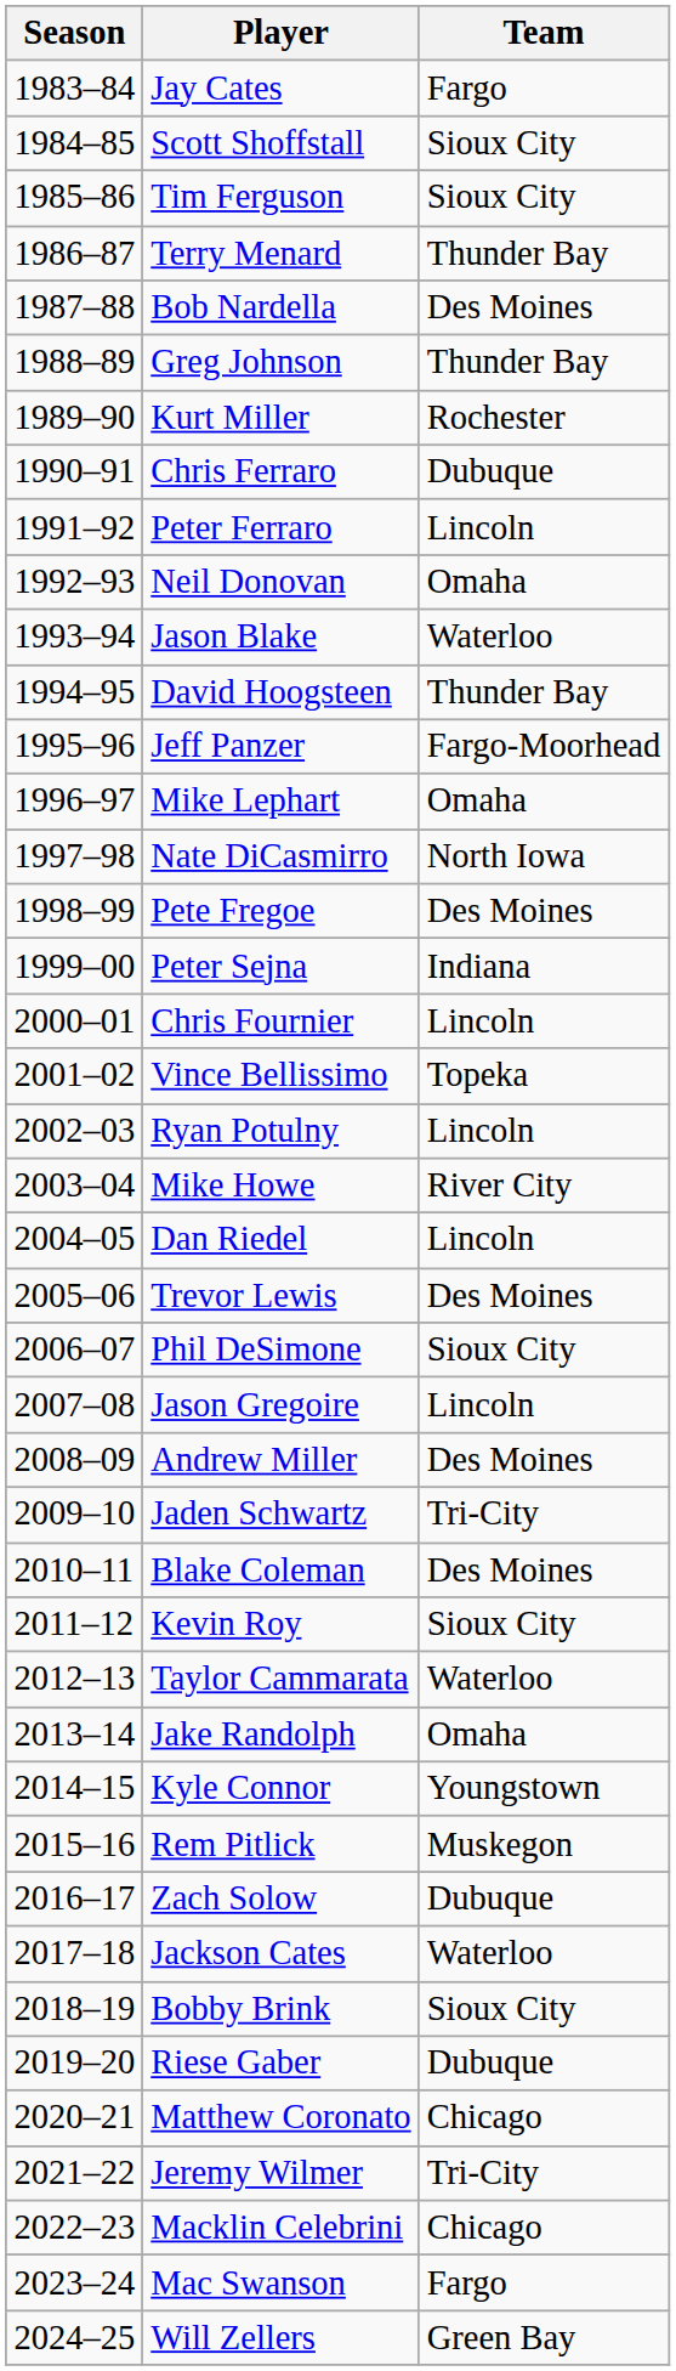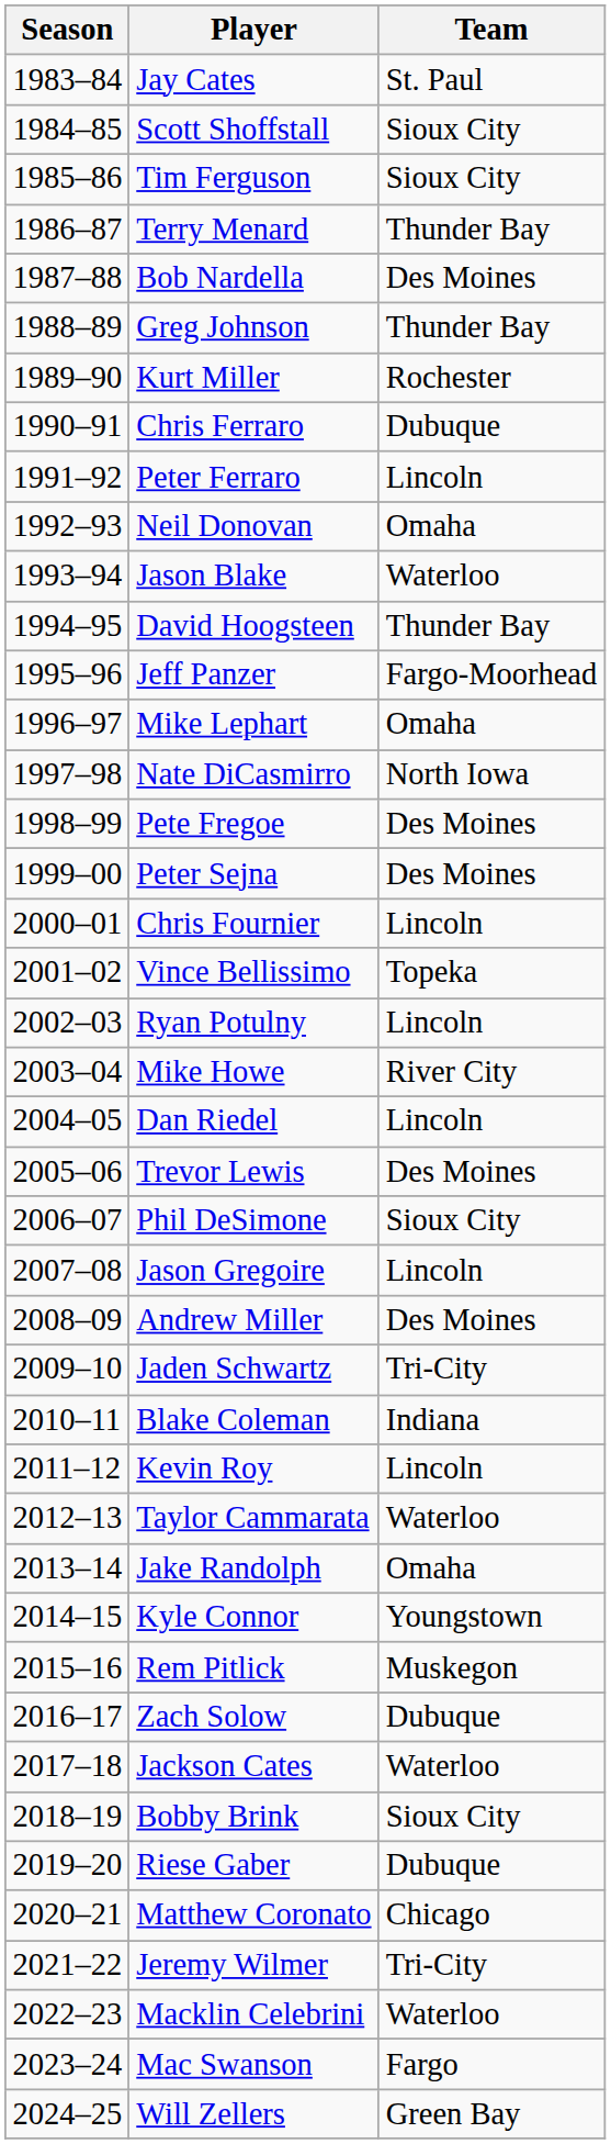 <table class="wikitable sortable">
 <tr>
 <th>Season</th>
 <th>Player</th>
 <th>Team</th>
 </tr>
 <tr>
 <td>1983–84</td>
 <td><a href='#'>Jay Cates</a></td>
-<td>Fargo</td>
+<td>St. Paul</td>
 </tr>
 <tr>
 <td>1984–85</td>
 <td><a href='#'>Scott Shoffstall</a></td>
 <td>Sioux City</td>
 </tr>
 <tr>
 <td>1985–86</td>
 <td><a href='#'>Tim Ferguson</a></td>
 <td>Sioux City</td>
 </tr>
 <tr>
 <td>1986–87</td>
 <td><a href='#'>Terry Menard</a></td>
 <td>Thunder Bay</td>
 </tr>
 <tr>
 <td>1987–88</td>
 <td><a href='#'>Bob Nardella</a></td>
 <td>Des Moines</td>
 </tr>
 <tr>
 <td>1988–89</td>
 <td><a href='#'>Greg Johnson</a></td>
 <td>Thunder Bay</td>
 </tr>
 <tr>
 <td>1989–90</td>
 <td><a href='#'>Kurt Miller</a></td>
 <td>Rochester</td>
 </tr>
 <tr>
 <td>1990–91</td>
 <td><a href='#'>Chris Ferraro</a></td>
 <td>Dubuque</td>
 </tr>
 <tr>
 <td>1991–92</td>
 <td><a href='#'>Peter Ferraro</a></td>
 <td>Lincoln</td>
 </tr>
 <tr>
 <td>1992–93</td>
 <td><a href='#'>Neil Donovan</a></td>
 <td>Omaha</td>
 </tr>
 <tr>
 <td>1993–94</td>
 <td><a href='#'>Jason Blake</a></td>
 <td>Waterloo</td>
 </tr>
 <tr>
 <td>1994–95</td>
 <td><a href='#'>David Hoogsteen</a></td>
 <td>Thunder Bay</td>
 </tr>
 <tr>
 <td>1995–96</td>
 <td><a href='#'>Jeff Panzer</a></td>
 <td>Fargo-Moorhead</td>
 </tr>
 <tr>
 <td>1996–97</td>
 <td><a href='#'>Mike Lephart</a></td>
 <td>Omaha</td>
 </tr>
 <tr>
 <td>1997–98</td>
 <td><a href='#'>Nate DiCasmirro</a></td>
 <td>North Iowa</td>
 </tr>
 <tr>
 <td>1998–99</td>
 <td><a href='#'>Pete Fregoe</a></td>
 <td>Des Moines</td>
 </tr>
 <tr>
 <td>1999–00</td>
 <td><a href='#'>Peter Sejna</a></td>
-<td>Indiana</td>
+<td>Des Moines</td>
 </tr>
 <tr>
 <td>2000–01</td>
 <td><a href='#'>Chris Fournier</a></td>
 <td>Lincoln</td>
 </tr>
 <tr>
 <td>2001–02</td>
 <td><a href='#'>Vince Bellissimo</a></td>
 <td>Topeka</td>
 </tr>
 <tr>
 <td>2002–03</td>
 <td><a href='#'>Ryan Potulny</a></td>
 <td>Lincoln</td>
 </tr>
 <tr>
 <td>2003–04</td>
 <td><a href='#'>Mike Howe</a></td>
 <td>River City</td>
 </tr>
 <tr>
 <td>2004–05</td>
 <td><a href='#'>Dan Riedel</a></td>
 <td>Lincoln</td>
 </tr>
 <tr>
 <td>2005–06</td>
 <td><a href='#'>Trevor Lewis</a></td>
 <td>Des Moines</td>
 </tr>
 <tr>
 <td>2006–07</td>
 <td><a href='#'>Phil DeSimone</a></td>
 <td>Sioux City</td>
 </tr>
 <tr>
 <td>2007–08</td>
 <td><a href='#'>Jason Gregoire</a></td>
 <td>Lincoln</td>
 </tr>
 <tr>
 <td>2008–09</td>
 <td><a href='#'>Andrew Miller</a></td>
 <td>Des Moines</td>
 </tr>
 <tr>
 <td>2009–10</td>
 <td><a href='#'>Jaden Schwartz</a></td>
 <td>Tri-City</td>
 </tr>
 <tr>
 <td>2010–11</td>
 <td><a href='#'>Blake Coleman</a></td>
-<td>Des Moines</td>
+<td>Indiana</td>
 </tr>
 <tr>
 <td>2011–12</td>
 <td><a href='#'>Kevin Roy</a></td>
-<td>Sioux City</td>
+<td>Lincoln</td>
 </tr>
 <tr>
 <td>2012–13</td>
 <td><a href='#'>Taylor Cammarata</a></td>
 <td>Waterloo</td>
 </tr>
 <tr>
 <td>2013–14</td>
 <td><a href='#'>Jake Randolph</a></td>
 <td>Omaha</td>
 </tr>
 <tr>
 <td>2014–15</td>
 <td><a href='#'>Kyle Connor</a></td>
 <td>Youngstown</td>
 </tr>
 <tr>
 <td>2015–16</td>
 <td><a href='#'>Rem Pitlick</a></td>
 <td>Muskegon</td>
 </tr>
 <tr>
 <td>2016–17</td>
 <td><a href='#'>Zach Solow</a></td>
 <td>Dubuque</td>
 </tr>
 <tr>
 <td>2017–18</td>
 <td><a href='#'>Jackson Cates</a></td>
 <td>Waterloo</td>
 </tr>
 <tr>
 <td>2018–19</td>
 <td><a href='#'>Bobby Brink</a></td>
 <td>Sioux City</td>
 </tr>
 <tr>
 <td>2019–20</td>
 <td><a href='#'>Riese Gaber</a></td>
 <td>Dubuque</td>
 </tr>
 <tr>
 <td>2020–21</td>
 <td><a href='#'>Matthew Coronato</a></td>
 <td>Chicago</td>
 </tr>
 <tr>
 <td>2021–22</td>
 <td><a href='#'>Jeremy Wilmer</a></td>
 <td>Tri-City</td>
 </tr>
 <tr>
 <td>2022–23</td>
 <td><a href='#'>Macklin Celebrini</a></td>
-<td>Chicago</td>
+<td>Waterloo</td>
 </tr>
 <tr>
 <td>2023–24</td>
 <td><a href='#'>Mac Swanson</a></td>
 <td>Fargo</td>
 </tr>
 <tr>
 <td>2024–25</td>
 <td><a href='#'>Will Zellers</a></td>
 <td>Green Bay</td>
 </tr>
 </table>
